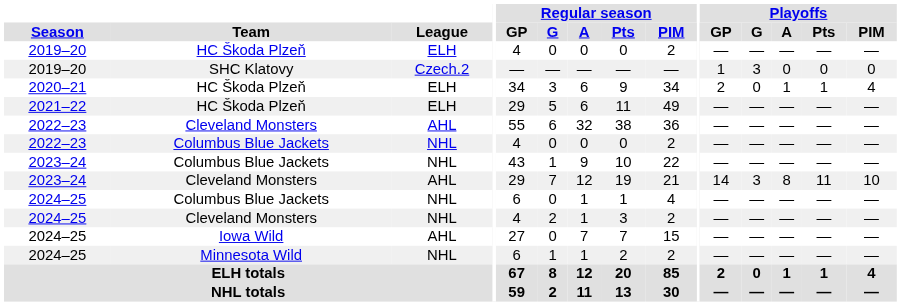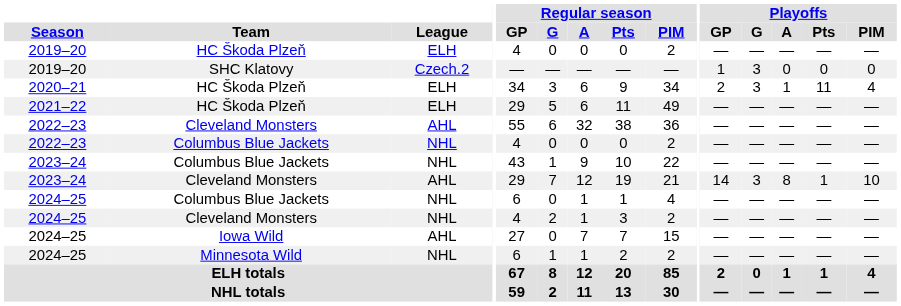 <table border="0" cellpadding="1" cellspacing="0" style="text-align:center; width:60em">
 <tr bgcolor="#e0e0e0">
 <th colspan="3" bgcolor="#ffffff"></th>
 <th rowspan="99" bgcolor="#ffffff"></th>
 <th colspan="5"><a href='#'>Regular season</a></th>
 <th rowspan="99" bgcolor="#ffffff"></th>
 <th colspan="5"><a href='#'>Playoffs</a></th>
 </tr>
 <tr bgcolor="#e0e0e0">
 <th><a href='#'>Season</a></th>
 <th>Team</th>
 <th>League</th>
 <th>GP</th>
 <th><a href='#'>G</a></th>
 <th><a href='#'>A</a></th>
 <th><a href='#'>Pts</a></th>
 <th><a href='#'>PIM</a></th>
 <th>GP</th>
 <th>G</th>
 <th>A</th>
 <th>Pts</th>
 <th>PIM</th>
 </tr>
 <tr>
 <td><a href='#'>2019–20</a></td>
 <td><a href='#'>HC Škoda Plzeň</a></td>
 <td><a href='#'>ELH</a></td>
 <td>4</td>
 <td>0</td>
 <td>0</td>
 <td>0</td>
 <td>2</td>
 <td>—</td>
 <td>—</td>
 <td>—</td>
 <td>—</td>
 <td>—</td>
 </tr>
 <tr bgcolor="#f0f0f0">
 <td 2019–20 Czech 2. Liga season>2019–20</td>
 <td>SHC Klatovy</td>
 <td><a href='#'>Czech.2</a></td>
 <td>—</td>
 <td>—</td>
 <td>—</td>
 <td>—</td>
 <td>—</td>
 <td>1</td>
 <td>3</td>
 <td>0</td>
 <td>0</td>
 <td>0</td>
 </tr>
 <tr>
 <td><a href='#'>2020–21</a></td>
 <td>HC Škoda Plzeň</td>
 <td>ELH</td>
 <td>34</td>
 <td>3</td>
 <td>6</td>
 <td>9</td>
 <td>34</td>
 <td>2</td>
-<td>0</td>
+<td>3</td>
 <td>1</td>
-<td>1</td>
+<td>11</td>
 <td>4</td>
 </tr>
 <tr bgcolor="#f0f0f0">
 <td><a href='#'>2021–22</a></td>
 <td>HC Škoda Plzeň</td>
 <td>ELH</td>
 <td>29</td>
 <td>5</td>
 <td>6</td>
 <td>11</td>
 <td>49</td>
 <td>—</td>
 <td>—</td>
 <td>—</td>
 <td>—</td>
 <td>—</td>
 </tr>
 <tr>
 <td><a href='#'>2022–23</a></td>
 <td><a href='#'>Cleveland Monsters</a></td>
 <td><a href='#'>AHL</a></td>
 <td>55</td>
 <td>6</td>
 <td>32</td>
 <td>38</td>
 <td>36</td>
 <td>—</td>
 <td>—</td>
 <td>—</td>
 <td>—</td>
 <td>—</td>
 </tr>
 <tr bgcolor="#f0f0f0">
 <td><a href='#'>2022–23</a></td>
 <td><a href='#'>Columbus Blue Jackets</a></td>
 <td><a href='#'>NHL</a></td>
 <td>4</td>
 <td>0</td>
 <td>0</td>
 <td>0</td>
 <td>2</td>
 <td>—</td>
 <td>—</td>
 <td>—</td>
 <td>—</td>
 <td>—</td>
 </tr>
 <tr>
 <td><a href='#'>2023–24</a></td>
 <td>Columbus Blue Jackets</td>
 <td>NHL</td>
 <td>43</td>
 <td>1</td>
 <td>9</td>
 <td>10</td>
 <td>22</td>
 <td>—</td>
 <td>—</td>
 <td>—</td>
 <td>—</td>
 <td>—</td>
 </tr>
 <tr bgcolor="#f0f0f0">
 <td><a href='#'>2023–24</a></td>
 <td>Cleveland Monsters</td>
 <td>AHL</td>
 <td>29</td>
 <td>7</td>
 <td>12</td>
 <td>19</td>
 <td>21</td>
 <td>14</td>
 <td>3</td>
 <td>8</td>
-<td>11</td>
+<td>1</td>
 <td>10</td>
 </tr>
 <tr>
 <td><a href='#'>2024–25</a></td>
 <td>Columbus Blue Jackets</td>
 <td>NHL</td>
 <td>6</td>
 <td>0</td>
 <td>1</td>
 <td>1</td>
 <td>4</td>
 <td>—</td>
 <td>—</td>
 <td>—</td>
 <td>—</td>
 <td>—</td>
 </tr>
 <tr bgcolor="#f0f0f0">
 <td><a href='#'>2024–25</a></td>
 <td>Cleveland Monsters</td>
 <td>NHL</td>
 <td>4</td>
 <td>2</td>
 <td>1</td>
 <td>3</td>
 <td>2</td>
 <td>—</td>
 <td>—</td>
 <td>—</td>
 <td>—</td>
 <td>—</td>
 </tr>
 <tr>
 <td>2024–25</td>
 <td><a href='#'>Iowa Wild</a></td>
 <td>AHL</td>
 <td>27</td>
 <td>0</td>
 <td>7</td>
 <td>7</td>
 <td>15</td>
 <td>—</td>
 <td>—</td>
 <td>—</td>
 <td>—</td>
 <td>—</td>
 </tr>
 <tr bgcolor="#f0f0f0">
 <td>2024–25</td>
 <td><a href='#'>Minnesota Wild</a></td>
 <td>NHL</td>
 <td>6</td>
 <td>1</td>
 <td>1</td>
 <td>2</td>
 <td>2</td>
 <td>—</td>
 <td>—</td>
 <td>—</td>
 <td>—</td>
 <td>—</td>
 </tr>
 <tr style="background:#e0e0e0;">
 <th colspan="3">ELH totals</th>
 <th>67</th>
 <th>8</th>
 <th>12</th>
 <th>20</th>
 <th>85</th>
 <th>2</th>
 <th>0</th>
 <th>1</th>
 <th>1</th>
 <th>4</th>
 </tr>
 <tr style="background:#e0e0e0;">
 <th colspan="3">NHL totals</th>
 <th>59</th>
 <th>2</th>
 <th>11</th>
 <th>13</th>
 <th>30</th>
 <th>—</th>
 <th>—</th>
 <th>—</th>
 <th>—</th>
 <th>—</th>
 </tr>
 </table>
